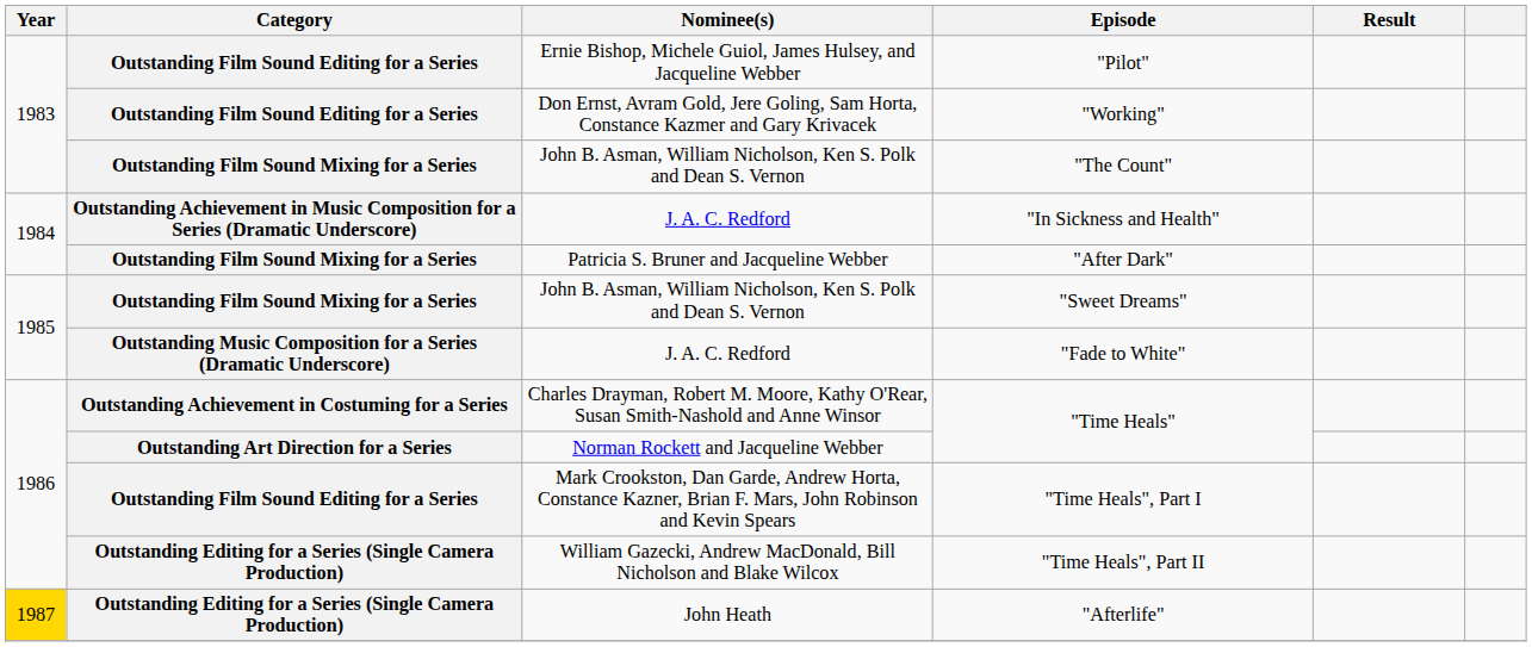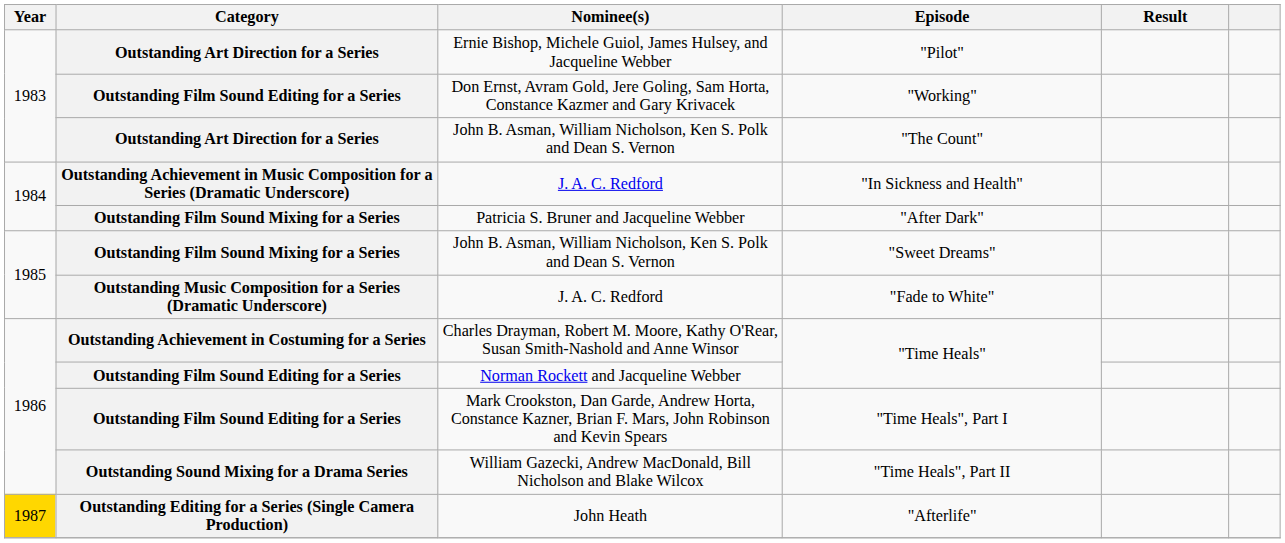 <table class="wikitable plainrowheaders" style="text-align:center" width=100%>
 <tr>
 <th scope="col" width="4%">Year</th>
 <th scope="col" width="30%">Category</th>
 <th scope="col" width="27%">Nominee(s)</th>
 <th scope="col" width="25%">Episode</th>
 <th scope="col" width="10%">Result</th>
 <th scope="col" width="4%"></th>
 </tr>
 <tr>
 <td rowspan="3">1983</td>
-<th scope="row" style="text-align:center">Outstanding Film Sound Editing for a Series</th>
+<th scope="row" style="text-align:center">Outstanding Art Direction for a Series</th>
 <td>Ernie Bishop, Michele Guiol, James Hulsey, and Jacqueline Webber</td>
 <td>"Pilot"</td>
 <td></td>
 <td></td>
 </tr>
 <tr>
 <th scope="row" style="text-align:center">Outstanding Film Sound Editing for a Series</th>
 <td>Don Ernst, Avram Gold, Jere Goling, Sam Horta, Constance Kazmer and Gary Krivacek</td>
 <td>"Working"</td>
 <td></td>
 <td></td>
 </tr>
 <tr>
-<th scope="row" style="text-align:center">Outstanding Film Sound Mixing for a Series</th>
+<th scope="row" style="text-align:center">Outstanding Art Direction for a Series</th>
 <td>John B. Asman, William Nicholson, Ken S. Polk and Dean S. Vernon</td>
 <td>"The Count"</td>
 <td></td>
 <td></td>
 </tr>
 <tr>
 <td rowspan="2">1984</td>
 <th scope="row" style="text-align:center">Outstanding Achievement in Music Composition for a Series (Dramatic Underscore)</th>
 <td><a href='#'>J. A. C. Redford</a></td>
 <td>"In Sickness and Health"</td>
 <td></td>
 <td></td>
 </tr>
 <tr>
 <th scope="row" style="text-align:center">Outstanding Film Sound Mixing for a Series</th>
 <td>Patricia S. Bruner and Jacqueline Webber</td>
 <td>"After Dark"</td>
 <td></td>
 <td></td>
 </tr>
 <tr>
 <td rowspan="2">1985</td>
 <th scope="row" style="text-align:center">Outstanding Film Sound Mixing for a Series</th>
 <td>John B. Asman, William Nicholson, Ken S. Polk and Dean S. Vernon</td>
 <td>"Sweet Dreams"</td>
 <td></td>
 <td></td>
 </tr>
 <tr>
 <th scope="row" style="text-align:center">Outstanding Music Composition for a Series (Dramatic Underscore)</th>
 <td>J. A. C. Redford</td>
 <td>"Fade to White"</td>
 <td></td>
 <td></td>
 </tr>
 <tr>
 <td rowspan="4">1986</td>
 <th scope="row" style="text-align:center">Outstanding Achievement in Costuming for a Series</th>
 <td>Charles Drayman, Robert M. Moore, Kathy O'Rear, Susan Smith-Nashold and Anne Winsor</td>
 <td rowspan="2">"Time Heals"</td>
 <td></td>
 <td></td>
 </tr>
 <tr>
-<th scope="row" style="text-align:center">Outstanding Art Direction for a Series</th>
+<th scope="row" style="text-align:center">Outstanding Film Sound Editing for a Series</th>
 <td><a href='#'>Norman Rockett</a> and Jacqueline Webber</td>
 <td></td>
 <td></td>
 </tr>
 <tr>
 <th scope="row" style="text-align:center">Outstanding Film Sound Editing for a Series</th>
 <td>Mark Crookston, Dan Garde, Andrew Horta, Constance Kazner, Brian F. Mars, John Robinson and Kevin Spears</td>
 <td>"Time Heals", Part I</td>
 <td></td>
 <td></td>
 </tr>
 <tr>
-<th scope="row" style="text-align:center">Outstanding Editing for a Series (Single Camera Production)</th>
+<th scope="row" style="text-align:center">Outstanding Sound Mixing for a Drama Series</th>
 <td>William Gazecki, Andrew MacDonald, Bill Nicholson and Blake Wilcox</td>
 <td>"Time Heals", Part II</td>
 <td></td>
 <td></td>
 </tr>
 <tr>
 <td style="background: gold;">1987</td>
 <th scope="row" style="text-align:center">Outstanding Editing for a Series (Single Camera Production)</th>
 <td>John Heath</td>
 <td>"Afterlife"</td>
 <td></td>
 <td></td>
 </tr>
 <tr>
 </tr>
 </table>
